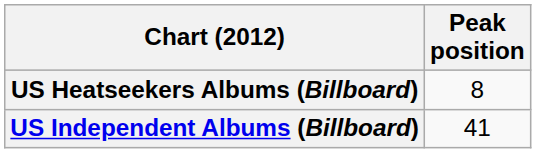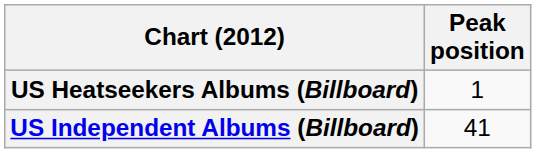 <table class="wikitable sortable plainrowheaders">
 <tr>
 <th>Chart (2012)</th>
 <th>Peak<br>position</th>
 </tr>
 <tr>
 <th scope="row">US Heatseekers Albums (<em>Billboard</em>)</th>
-<td style="text-align:center;">8</td>
+<td style="text-align:center;">1</td>
 </tr>
 <tr>
 <th scope="row"><a href='#'>US Independent Albums</a> (<em>Billboard</em>)</th>
 <td style="text-align:center;">41</td>
 </tr>
 </table>
